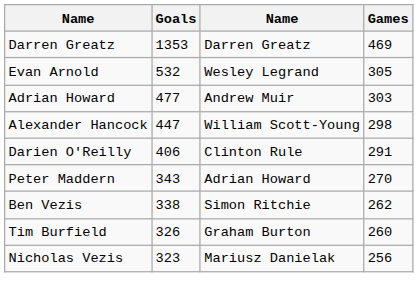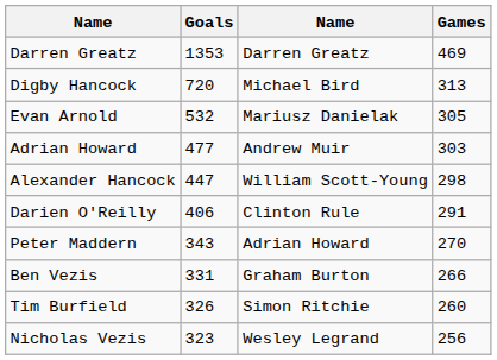 <table class="wikitable">
 <tr>
 <th><small>Name</small></th>
 <th><small>Goals</small></th>
 <th><small>Name</small></th>
 <th><small>Games</small></th>
 </tr>
 <tr>
 <td><small>Darren Greatz</small></td>
 <td><small>1353</small></td>
 <td><small>Darren Greatz</small></td>
 <td><small>469</small></td>
 </tr>
 <tr>
+<td><small>Digby Hancock</small></td>
+<td><small>720</small></td>
+<td><small>Michael Bird</small></td>
+<td><small>313</small></td>
+</tr>
+<tr>
 <td><small>Evan Arnold</small></td>
 <td><small>532</small></td>
-<td><small>Wesley Legrand</small></td>
+<td><small>Mariusz Danielak</small></td>
 <td><small>305</small></td>
 </tr>
 <tr>
 <td><small>Adrian Howard</small></td>
 <td><small>477</small></td>
 <td><small>Andrew Muir</small></td>
 <td><small>303</small></td>
 </tr>
 <tr>
 <td><small>Alexander Hancock</small></td>
 <td><small>447</small></td>
 <td><small>William Scott-Young</small></td>
 <td><small>298</small></td>
 </tr>
 <tr>
 <td><small>Darien O'Reilly</small></td>
 <td><small>406</small></td>
 <td><small>Clinton Rule</small></td>
 <td><small>291</small></td>
 </tr>
 <tr>
 <td><small>Peter Maddern</small></td>
 <td><small>343</small></td>
 <td><small>Adrian Howard</small></td>
 <td><small>270</small></td>
 </tr>
 <tr>
 <td><small>Ben Vezis</small></td>
-<td><small>338</small></td>
-<td><small>Simon Ritchie</small></td>
-<td><small>262</small></td>
+<td><small>331</small></td>
+<td><small>Graham Burton</small></td>
+<td><small>266</small></td>
 </tr>
 <tr>
 <td><small>Tim Burfield</small></td>
 <td><small>326</small></td>
-<td><small>Graham Burton</small></td>
+<td><small>Simon Ritchie</small></td>
 <td><small>260</small></td>
 </tr>
 <tr>
 <td><small>Nicholas Vezis</small></td>
 <td><small>323</small></td>
-<td><small>Mariusz Danielak</small></td>
+<td><small>Wesley Legrand</small></td>
 <td><small>256</small></td>
 </tr>
 </table>
